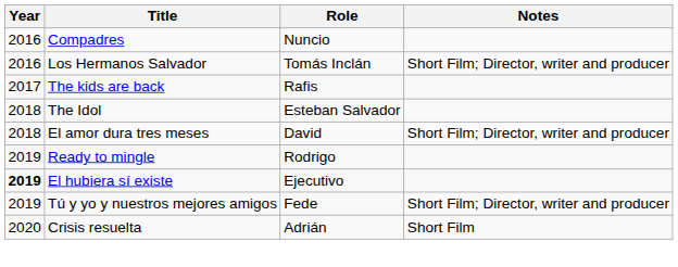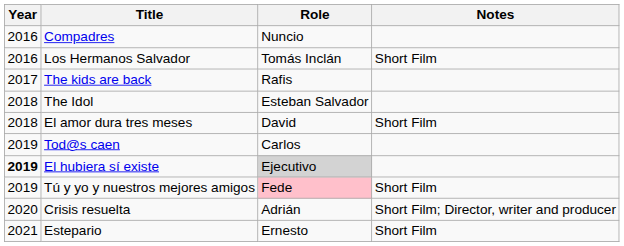 <table class="wikitable">
 <tr>
 <th>Year</th>
 <th>Title</th>
 <th>Role</th>
 <th>Notes</th>
 </tr>
 <tr>
 <td>2016</td>
 <td><a href='#'>Compadres</a></td>
 <td>Nuncio</td>
 <td></td>
 </tr>
 <tr>
 <td>2016</td>
 <td>Los Hermanos Salvador</td>
 <td>Tomás Inclán</td>
-<td>Short Film; Director, writer and producer</td>
+<td>Short Film</td>
 </tr>
 <tr>
 <td>2017</td>
 <td><a href='#'>The kids are back</a></td>
 <td>Rafis</td>
 <td></td>
 </tr>
 <tr>
 <td>2018</td>
 <td>The Idol</td>
 <td>Esteban Salvador</td>
 <td></td>
 </tr>
 <tr>
 <td>2018</td>
 <td>El amor dura tres meses</td>
 <td>David</td>
-<td>Short Film; Director, writer and producer</td>
+<td>Short Film</td>
 </tr>
 <tr>
 <td>2019</td>
-<td><a href='#'>Ready to mingle</a></td>
-<td>Rodrigo</td>
+<td><a href='#'>Tod@s caen</a></td>
+<td>Carlos</td>
 <td></td>
 </tr>
 <tr>
 <td><strong>2019</strong></td>
 <td><a href='#'>El hubiera sí existe</a></td>
-<td>Ejecutivo</td>
+<td style="background: lightgrey;">Ejecutivo</td>
 <td></td>
 </tr>
 <tr>
 <td>2019</td>
 <td>Tú y yo y nuestros mejores amigos</td>
-<td>Fede</td>
-<td>Short Film; Director, writer and producer</td>
+<td style="background: pink;">Fede</td>
+<td>Short Film</td>
 </tr>
 <tr>
 <td>2020</td>
 <td>Crisis resuelta</td>
 <td>Adrián</td>
+<td>Short Film; Director, writer and producer</td>
+</tr>
+<tr>
+<td>2021</td>
+<td>Estepario</td>
+<td>Ernesto</td>
 <td>Short Film</td>
 </tr>
 </table>
